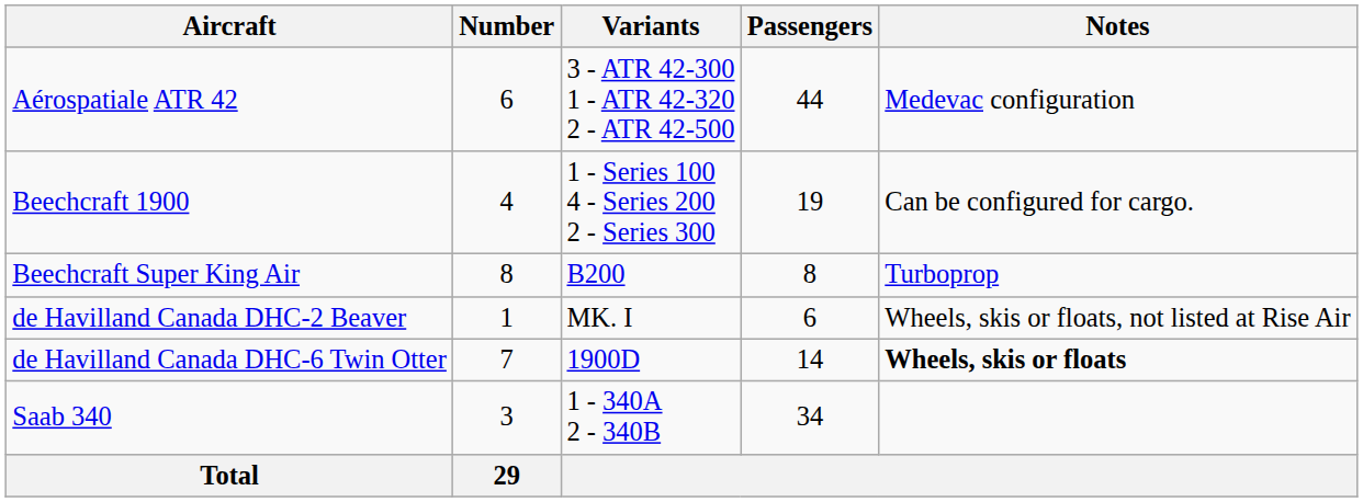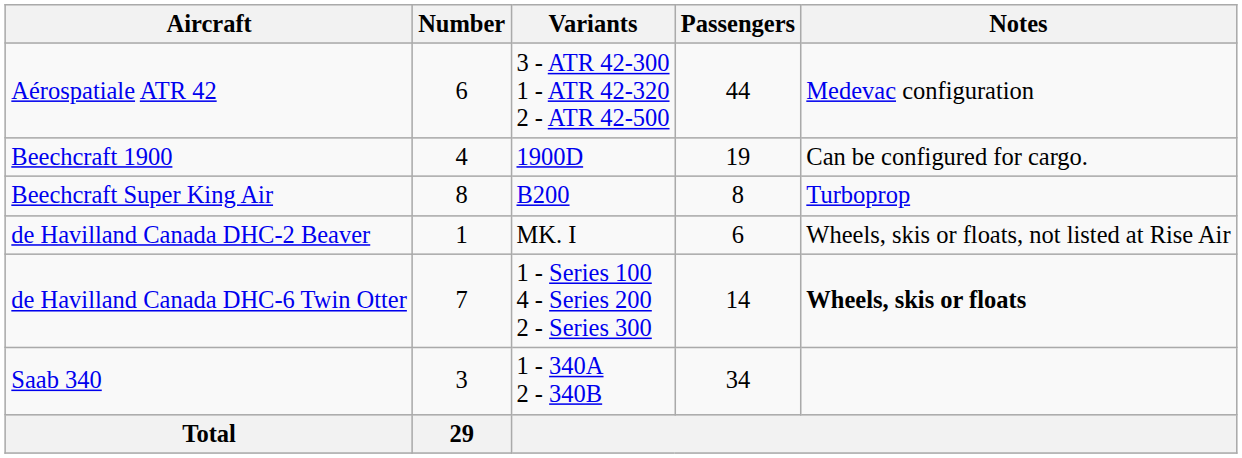 <table class="wikitable" style="margin:1em auto; border-collapse:collapse">
 <tr>
 <th>Aircraft</th>
 <th>Number</th>
 <th>Variants</th>
 <th>Passengers</th>
 <th>Notes</th>
 </tr>
 <tr>
 <td><a href='#'>Aérospatiale</a> <a href='#'>ATR 42</a></td>
 <td align=center>6</td>
 <td>3 - <a href='#'>ATR 42-300</a><br>1 - <a href='#'>ATR 42-320</a><br>2 - <a href='#'>ATR 42-500</a></td>
 <td align=center>44</td>
 <td><a href='#'>Medevac</a> configuration</td>
 </tr>
 <tr>
 <td><a href='#'>Beechcraft 1900</a></td>
 <td align=center>4</td>
-<td>1 - <a href='#'>Series 100</a><br>4 - <a href='#'>Series 200</a><br>2 - <a href='#'>Series 300</a></td>
+<td><a href='#'>1900D</a></td>
 <td align=center>19</td>
 <td>Can be configured for cargo.</td>
 </tr>
 <tr>
 <td><a href='#'>Beechcraft Super King Air</a></td>
 <td align=center>8</td>
 <td><a href='#'>B200</a></td>
 <td align=center>8</td>
 <td><a href='#'>Turboprop</a></td>
 </tr>
 <tr>
 <td><a href='#'>de Havilland Canada DHC-2 Beaver</a></td>
 <td align=center>1</td>
 <td>MK. I</td>
 <td align=center>6</td>
 <td>Wheels, skis or floats, not listed at Rise Air</td>
 </tr>
 <tr>
 <td><a href='#'>de Havilland Canada DHC-6 Twin Otter</a></td>
 <td align=center>7</td>
-<td><a href='#'>1900D</a></td>
+<td>1 - <a href='#'>Series 100</a><br>4 - <a href='#'>Series 200</a><br>2 - <a href='#'>Series 300</a></td>
 <td align=center>14</td>
 <td><strong>Wheels, skis or floats</strong></td>
 </tr>
 <tr>
 <td><a href='#'>Saab 340</a></td>
 <td align=center>3</td>
 <td>1 - <a href='#'>340A</a><br>2 - <a href='#'>340B</a></td>
 <td align=center>34</td>
 <td></td>
 </tr>
 <tr>
 <th align=center>Total</th>
 <th align=center>29</th>
 <th colspan=3></th>
 </tr>
 </table>
